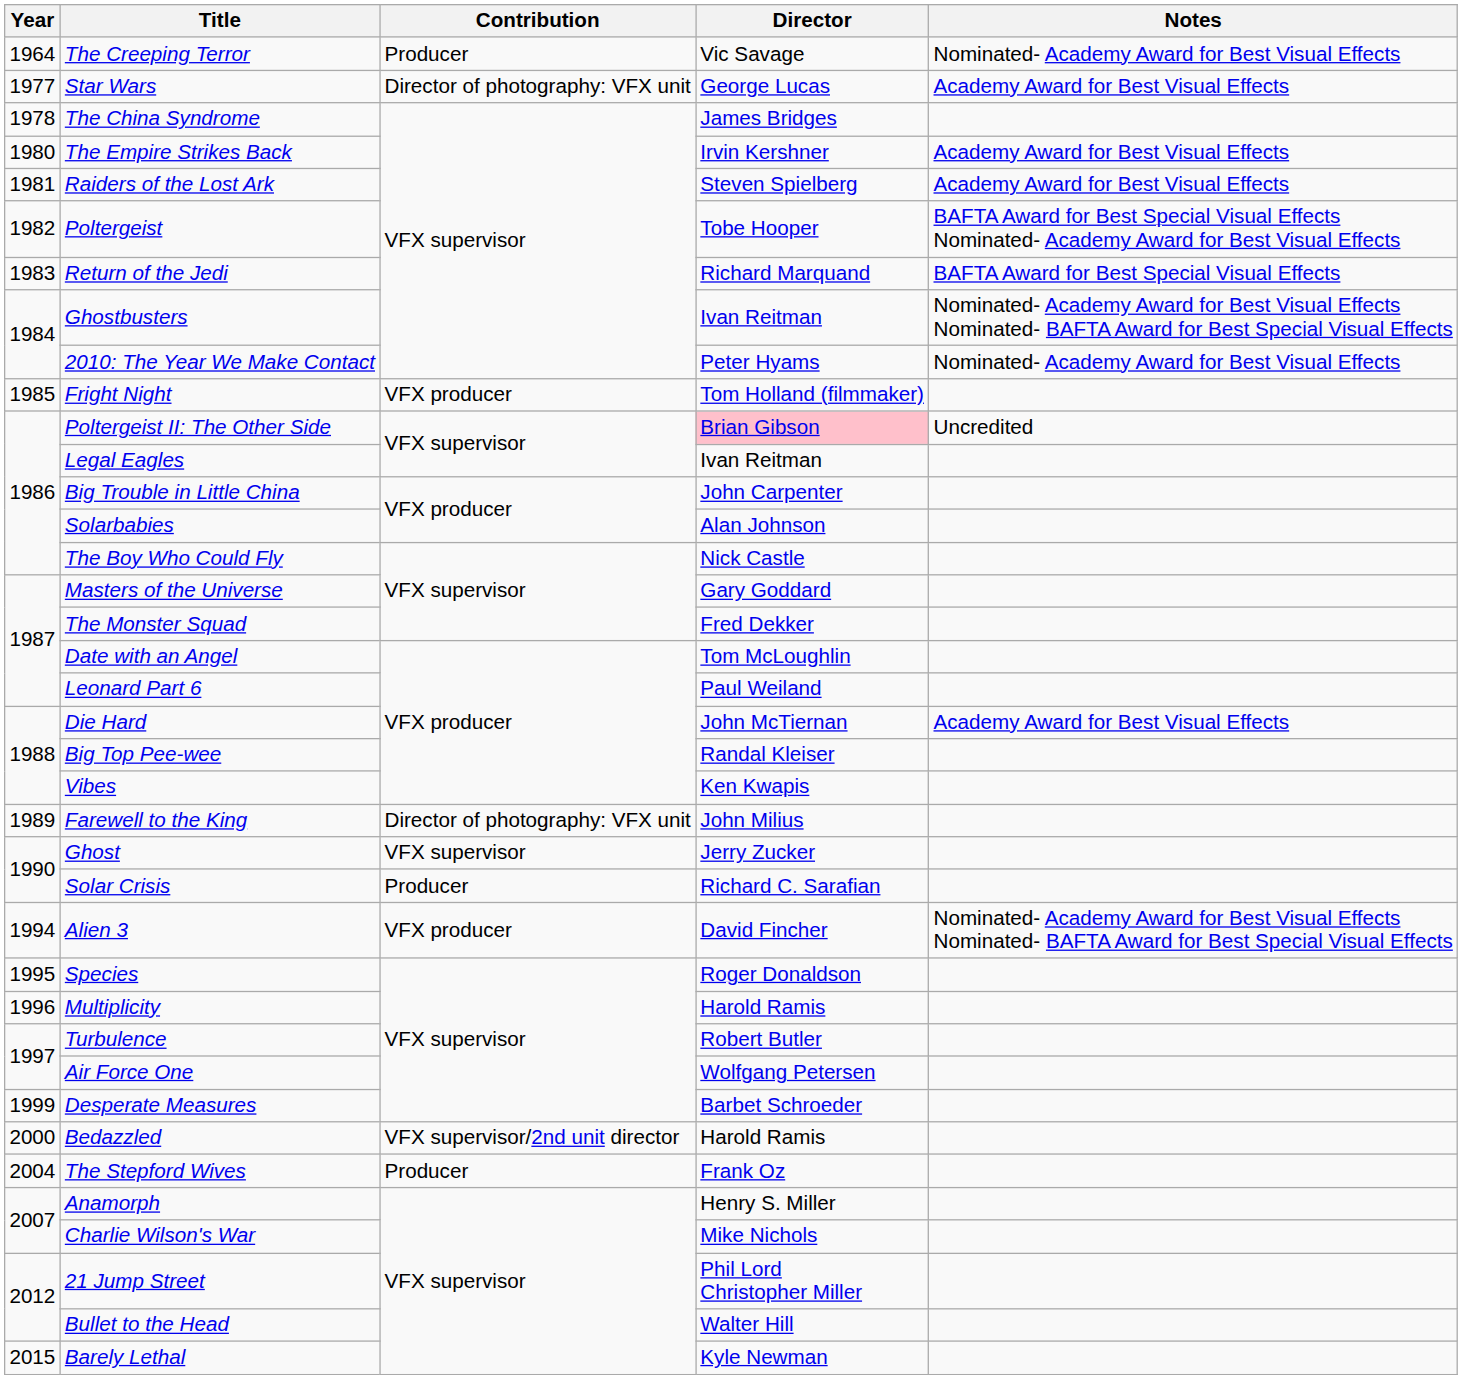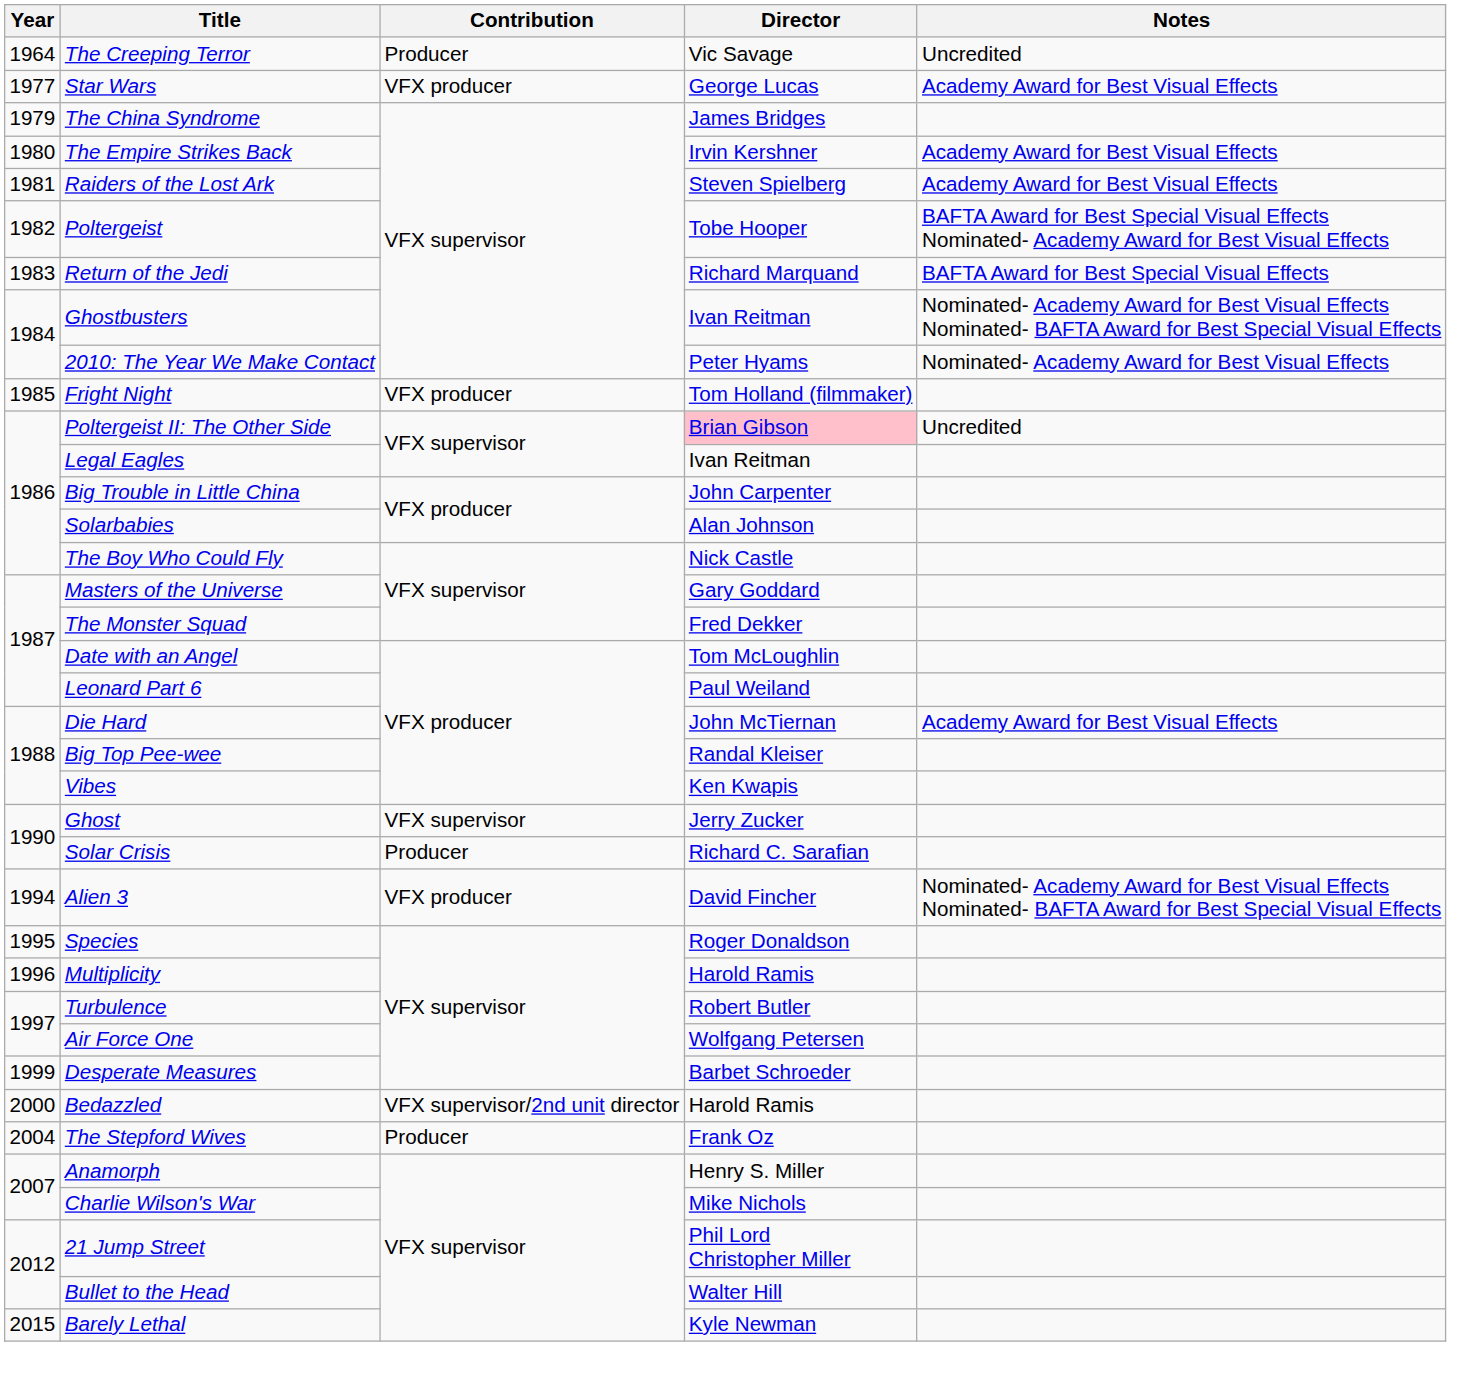 <table class="wikitable">
 <tr>
 <th>Year</th>
 <th>Title</th>
 <th>Contribution</th>
 <th>Director</th>
 <th>Notes</th>
 </tr>
 <tr>
 <td>1964</td>
 <td><em><a href='#'>The Creeping Terror</a></em></td>
 <td>Producer</td>
 <td>Vic Savage</td>
-<td>Nominated- <a href='#'>Academy Award for Best Visual Effects</a></td>
+<td>Uncredited</td>
 </tr>
 <tr>
 <td>1977</td>
 <td><a href='#'><em>Star Wars</em></a></td>
-<td>Director of photography: VFX unit</td>
+<td>VFX producer</td>
 <td><a href='#'>George Lucas</a></td>
 <td><a href='#'>Academy Award for Best Visual Effects</a></td>
 </tr>
 <tr>
-<td>1978</td>
+<td>1979</td>
 <td><em><a href='#'>The China Syndrome</a></em></td>
 <td rowspan="7">VFX supervisor</td>
 <td><a href='#'>James Bridges</a></td>
 <td></td>
 </tr>
 <tr>
 <td>1980</td>
 <td><em><a href='#'>The Empire Strikes Back</a></em></td>
 <td><a href='#'>Irvin Kershner</a></td>
 <td><a href='#'>Academy Award for Best Visual Effects</a></td>
 </tr>
 <tr>
 <td>1981</td>
 <td><em><a href='#'>Raiders of the Lost Ark</a></em></td>
 <td><a href='#'>Steven Spielberg</a></td>
 <td><a href='#'>Academy Award for Best Visual Effects</a></td>
 </tr>
 <tr>
 <td>1982</td>
 <td><a href='#'><em>Poltergeist</em></a></td>
 <td><a href='#'>Tobe Hooper</a></td>
 <td><a href='#'>BAFTA Award for Best Special Visual Effects</a><br>Nominated- <a href='#'>Academy Award for Best Visual Effects</a></td>
 </tr>
 <tr>
 <td>1983</td>
 <td><em><a href='#'>Return of the Jedi</a></em></td>
 <td><a href='#'>Richard Marquand</a></td>
 <td><a href='#'>BAFTA Award for Best Special Visual Effects</a></td>
 </tr>
 <tr>
 <td rowspan="2">1984</td>
 <td><em><a href='#'>Ghostbusters</a></em></td>
 <td><a href='#'>Ivan Reitman</a></td>
 <td>Nominated- <a href='#'>Academy Award for Best Visual Effects</a><br>Nominated- <a href='#'>BAFTA Award for Best Special Visual Effects</a></td>
 </tr>
 <tr>
 <td><em><a href='#'>2010: The Year We Make Contact</a></em></td>
 <td><a href='#'>Peter Hyams</a></td>
 <td>Nominated- <a href='#'>Academy Award for Best Visual Effects</a></td>
 </tr>
 <tr>
 <td>1985</td>
 <td><em><a href='#'>Fright Night</a></em></td>
 <td>VFX producer</td>
 <td><a href='#'>Tom Holland (filmmaker)</a></td>
 <td></td>
 </tr>
 <tr>
 <td rowspan="5">1986</td>
 <td><em><a href='#'>Poltergeist II: The Other Side</a></em></td>
 <td rowspan="2">VFX supervisor</td>
 <td style="background: pink;"><a href='#'>Brian Gibson</a></td>
 <td>Uncredited</td>
 </tr>
 <tr>
 <td><em><a href='#'>Legal Eagles</a></em></td>
 <td>Ivan Reitman</td>
 <td></td>
 </tr>
 <tr>
 <td><em><a href='#'>Big Trouble in Little China</a></em></td>
 <td rowspan="2">VFX producer</td>
 <td><a href='#'>John Carpenter</a></td>
 <td></td>
 </tr>
 <tr>
 <td><em><a href='#'>Solarbabies</a></em></td>
 <td><a href='#'>Alan Johnson</a></td>
 <td></td>
 </tr>
 <tr>
 <td><em><a href='#'>The Boy Who Could Fly</a></em></td>
 <td rowspan="3">VFX supervisor</td>
 <td><a href='#'>Nick Castle</a></td>
 <td></td>
 </tr>
 <tr>
 <td rowspan="4">1987</td>
 <td><a href='#'><em>Masters of the Universe</em></a></td>
 <td><a href='#'>Gary Goddard</a></td>
 <td></td>
 </tr>
 <tr>
 <td><em><a href='#'>The Monster Squad</a></em></td>
 <td><a href='#'>Fred Dekker</a></td>
 <td></td>
 </tr>
 <tr>
 <td><em><a href='#'>Date with an Angel</a></em></td>
 <td rowspan="5">VFX producer</td>
 <td><a href='#'>Tom McLoughlin</a></td>
 <td></td>
 </tr>
 <tr>
 <td><em><a href='#'>Leonard Part 6</a></em></td>
 <td><a href='#'>Paul Weiland</a></td>
 <td></td>
 </tr>
 <tr>
 <td rowspan="3">1988</td>
 <td><em><a href='#'>Die Hard</a></em></td>
 <td><a href='#'>John McTiernan</a></td>
 <td><a href='#'>Academy Award for Best Visual Effects</a></td>
 </tr>
 <tr>
 <td><em><a href='#'>Big Top Pee-wee</a></em></td>
 <td><a href='#'>Randal Kleiser</a></td>
 <td></td>
 </tr>
 <tr>
 <td><a href='#'><em>Vibes</em></a></td>
 <td><a href='#'>Ken Kwapis</a></td>
 <td></td>
 </tr>
 <tr>
-<td>1989</td>
-<td><em><a href='#'>Farewell to the King</a></em></td>
-<td>Director of photography: VFX unit</td>
-<td><a href='#'>John Milius</a></td>
-<td></td>
-</tr>
-<tr>
 <td rowspan="2">1990</td>
 <td><a href='#'><em>Ghost</em></a></td>
 <td>VFX supervisor</td>
 <td><a href='#'>Jerry Zucker</a></td>
 <td></td>
 </tr>
 <tr>
 <td><a href='#'><em>Solar Crisis</em></a></td>
 <td>Producer</td>
 <td><a href='#'>Richard C. Sarafian</a></td>
 <td></td>
 </tr>
 <tr>
 <td>1994</td>
 <td><em><a href='#'>Alien 3</a></em></td>
 <td>VFX producer</td>
 <td><a href='#'>David Fincher</a></td>
 <td>Nominated- <a href='#'>Academy Award for Best Visual Effects</a><br>Nominated- <a href='#'>BAFTA Award for Best Special Visual Effects</a></td>
 </tr>
 <tr>
 <td>1995</td>
 <td><a href='#'><em>Species</em></a></td>
 <td rowspan="5">VFX supervisor</td>
 <td><a href='#'>Roger Donaldson</a></td>
 <td></td>
 </tr>
 <tr>
 <td>1996</td>
 <td><a href='#'><em>Multiplicity</em></a></td>
 <td><a href='#'>Harold Ramis</a></td>
 <td></td>
 </tr>
 <tr>
 <td rowspan="2">1997</td>
 <td><a href='#'><em>Turbulence</em></a></td>
 <td><a href='#'>Robert Butler</a></td>
 <td></td>
 </tr>
 <tr>
 <td><a href='#'><em>Air Force One</em></a></td>
 <td><a href='#'>Wolfgang Petersen</a></td>
 <td></td>
 </tr>
 <tr>
 <td>1999</td>
 <td><a href='#'><em>Desperate Measures</em></a></td>
 <td><a href='#'>Barbet Schroeder</a></td>
 <td></td>
 </tr>
 <tr>
 <td>2000</td>
 <td><a href='#'><em>Bedazzled</em></a></td>
 <td>VFX supervisor/<a href='#'>2nd unit</a> director</td>
 <td>Harold Ramis</td>
 <td></td>
 </tr>
 <tr>
 <td>2004</td>
 <td><a href='#'><em>The Stepford Wives</em></a></td>
 <td>Producer</td>
 <td><a href='#'>Frank Oz</a></td>
 <td></td>
 </tr>
 <tr>
 <td rowspan="2">2007</td>
 <td><a href='#'><em>Anamorph</em></a></td>
 <td rowspan="5">VFX supervisor</td>
 <td>Henry S. Miller</td>
 <td></td>
 </tr>
 <tr>
 <td><a href='#'><em>Charlie Wilson's War</em></a></td>
 <td><a href='#'>Mike Nichols</a></td>
 <td></td>
 </tr>
 <tr>
 <td rowspan="2">2012</td>
 <td><a href='#'><em>21 Jump Street</em></a></td>
 <td><a href='#'>Phil Lord<br>Christopher Miller</a></td>
 <td></td>
 </tr>
 <tr>
 <td><em><a href='#'>Bullet to the Head</a></em></td>
 <td><a href='#'>Walter Hill</a></td>
 <td></td>
 </tr>
 <tr>
 <td>2015</td>
 <td><em><a href='#'>Barely Lethal</a></em></td>
 <td><a href='#'>Kyle Newman</a></td>
 <td></td>
 </tr>
 </table>
